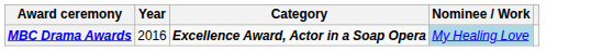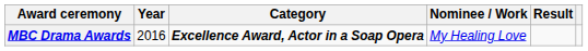 <table class="wikitable plainrowheaders sortable">
 <tr>
 <th scope="col">Award ceremony</th>
 <th scope="col">Year</th>
 <th scope="col">Category</th>
 <th scope="col">Nominee / Work</th>
+<th scope="col">Result</th>
 <th scope="col" class="unsortable"></th>
 </tr>
 <tr>
 <th scope="row"><em><a href='#'>MBC Drama Awards</a></em></th>
 <td>2016</td>
 <td><strong><em>Excellence Award, Actor in a Soap Opera</em></strong></td>
-<td style="background: lightblue;"><em><a href='#'>My Healing Love</a></em></td>
+<td><em><a href='#'>My Healing Love</a></em></td>
+<td></td>
 <td></td>
 </tr>
 </table>
